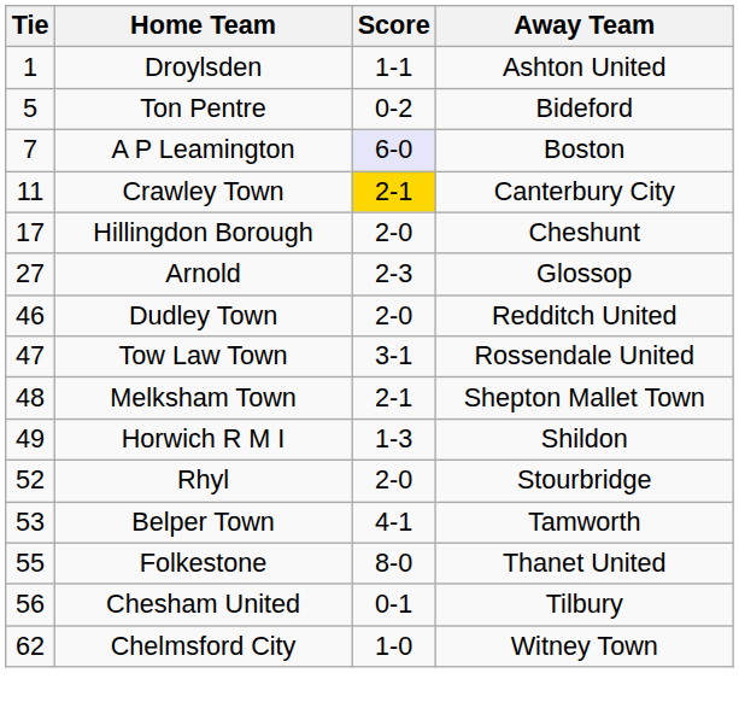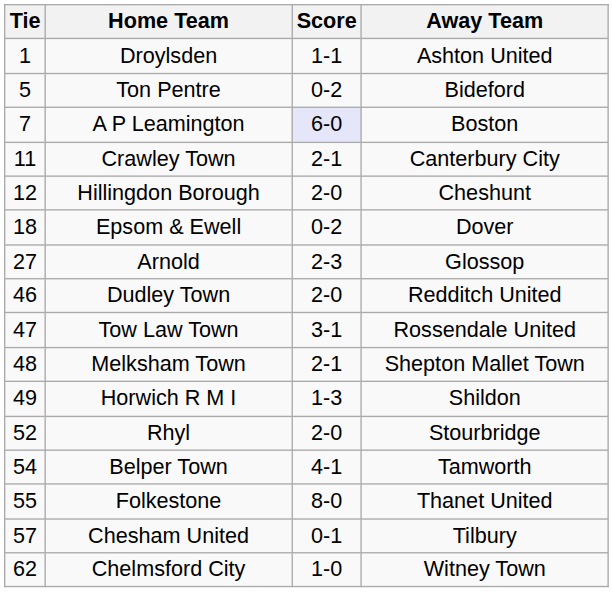 <table class="wikitable" style="text-align:center;">
 <tr>
 <th width=20>Tie</th>
 <th width=175>Home Team</th>
 <th width=20>Score</th>
 <th width=175>Away Team</th>
 </tr>
 <tr>
 <td>1</td>
 <td>Droylsden</td>
 <td>1-1</td>
 <td>Ashton United</td>
 </tr>
 <tr>
 <td>5</td>
 <td>Ton Pentre</td>
 <td>0-2</td>
 <td>Bideford</td>
 </tr>
 <tr>
 <td>7</td>
 <td>A P Leamington</td>
 <td style="background: lavender;">6-0</td>
 <td>Boston</td>
 </tr>
 <tr>
 <td>11</td>
 <td>Crawley Town</td>
-<td style="background: gold;">2-1</td>
+<td>2-1</td>
 <td>Canterbury City</td>
 </tr>
 <tr>
-<td>17</td>
+<td>12</td>
 <td>Hillingdon Borough</td>
 <td>2-0</td>
 <td>Cheshunt</td>
+</tr>
+<tr>
+<td>18</td>
+<td>Epsom & Ewell</td>
+<td>0-2</td>
+<td>Dover</td>
 </tr>
 <tr>
 <td>27</td>
 <td>Arnold</td>
 <td>2-3</td>
 <td>Glossop</td>
 </tr>
 <tr>
 <td>46</td>
 <td>Dudley Town</td>
 <td>2-0</td>
 <td>Redditch United</td>
 </tr>
 <tr>
 <td>47</td>
 <td>Tow Law Town</td>
 <td>3-1</td>
 <td>Rossendale United</td>
 </tr>
 <tr>
 <td>48</td>
 <td>Melksham Town</td>
 <td>2-1</td>
 <td>Shepton Mallet Town</td>
 </tr>
 <tr>
 <td>49</td>
 <td>Horwich R M I</td>
 <td>1-3</td>
 <td>Shildon</td>
 </tr>
 <tr>
 <td>52</td>
 <td>Rhyl</td>
 <td>2-0</td>
 <td>Stourbridge</td>
 </tr>
 <tr>
-<td>53</td>
+<td>54</td>
 <td>Belper Town</td>
 <td>4-1</td>
 <td>Tamworth</td>
 </tr>
 <tr>
 <td>55</td>
 <td>Folkestone</td>
 <td>8-0</td>
 <td>Thanet United</td>
 </tr>
 <tr>
-<td>56</td>
+<td>57</td>
 <td>Chesham United</td>
 <td>0-1</td>
 <td>Tilbury</td>
 </tr>
 <tr>
 <td>62</td>
 <td>Chelmsford City</td>
 <td>1-0</td>
 <td>Witney Town</td>
 </tr>
 </table>
